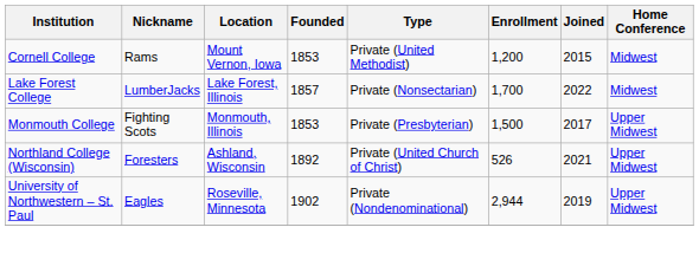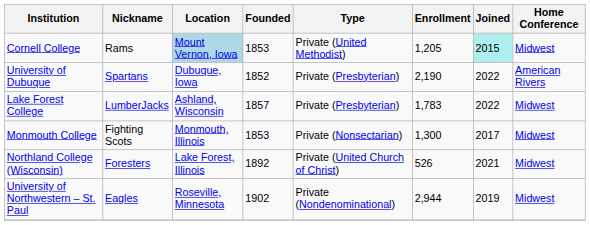 <table class="wikitable sortable">
 <tr>
 <th>Institution</th>
 <th>Nickname</th>
 <th>Location</th>
 <th>Founded</th>
 <th>Type</th>
 <th>Enrollment</th>
 <th>Joined</th>
 <th>Home Conference</th>
 </tr>
 <tr>
 <td><a href='#'>Cornell College</a></td>
 <td>Rams</td>
-<td><a href='#'>Mount Vernon, Iowa</a></td>
+<td style="background: lightblue;"><a href='#'>Mount Vernon, Iowa</a></td>
 <td>1853</td>
 <td>Private (<a href='#'>United Methodist</a>)</td>
-<td>1,200</td>
-<td>2015</td>
+<td>1,205</td>
+<td style="background: paleturquoise;">2015</td>
 <td><a href='#'>Midwest</a></td>
+</tr>
+<tr>
+<td><a href='#'>University of Dubuque</a></td>
+<td><a href='#'>Spartans</a></td>
+<td><a href='#'>Dubuque, Iowa</a></td>
+<td>1852</td>
+<td>Private (<a href='#'>Presbyterian</a>)</td>
+<td>2,190</td>
+<td>2022</td>
+<td><a href='#'>American Rivers</a></td>
 </tr>
 <tr>
 <td><a href='#'>Lake Forest College</a></td>
 <td><a href='#'>LumberJacks</a></td>
-<td><a href='#'>Lake Forest, Illinois</a></td>
+<td><a href='#'>Ashland, Wisconsin</a></td>
 <td>1857</td>
-<td>Private (<a href='#'>Nonsectarian</a>)</td>
-<td>1,700</td>
+<td>Private (<a href='#'>Presbyterian</a>)</td>
+<td>1,783</td>
 <td>2022</td>
 <td><a href='#'>Midwest</a></td>
 </tr>
 <tr>
 <td><a href='#'>Monmouth College</a></td>
 <td>Fighting Scots</td>
 <td><a href='#'>Monmouth, Illinois</a></td>
 <td>1853</td>
-<td>Private (<a href='#'>Presbyterian</a>)</td>
-<td>1,500</td>
+<td>Private (<a href='#'>Nonsectarian</a>)</td>
+<td>1,300</td>
 <td>2017</td>
-<td><a href='#'>Upper Midwest</a></td>
+<td><a href='#'>Midwest</a></td>
 </tr>
 <tr>
 <td><a href='#'>Northland College (Wisconsin)</a></td>
 <td><a href='#'>Foresters</a></td>
-<td><a href='#'>Ashland, Wisconsin</a></td>
+<td><a href='#'>Lake Forest, Illinois</a></td>
 <td>1892</td>
 <td>Private (<a href='#'>United Church of Christ</a>)</td>
 <td>526</td>
 <td>2021</td>
-<td><a href='#'>Upper Midwest</a></td>
+<td><a href='#'>Midwest</a></td>
 </tr>
 <tr>
 <td><a href='#'>University of Northwestern – St. Paul</a></td>
 <td><a href='#'>Eagles</a></td>
 <td><a href='#'>Roseville, Minnesota</a></td>
 <td>1902</td>
 <td>Private (<a href='#'>Nondenominational</a>)</td>
 <td>2,944</td>
 <td>2019</td>
-<td><a href='#'>Upper Midwest</a></td>
+<td><a href='#'>Midwest</a></td>
 </tr>
 <tr>
 </tr>
 </table>
